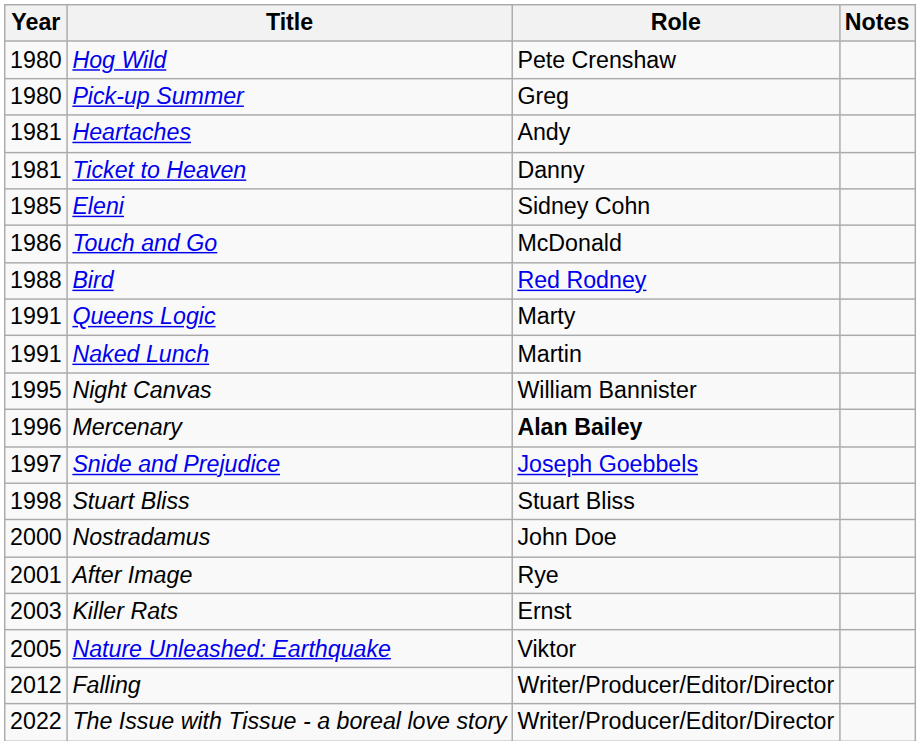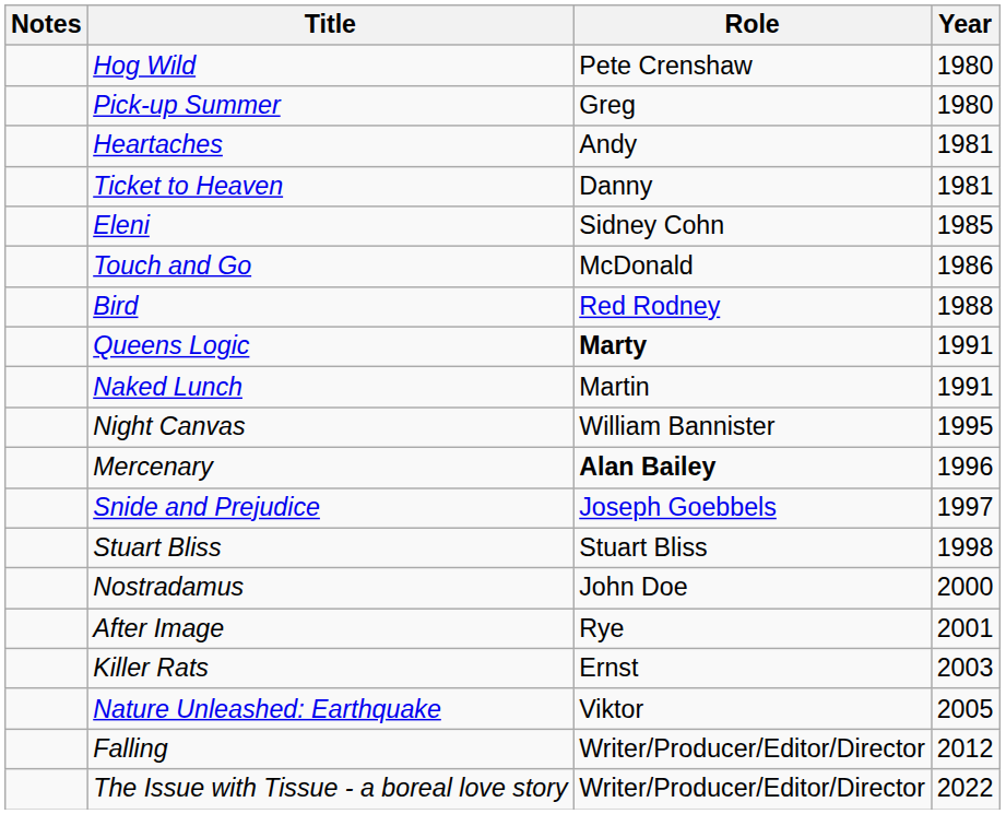 <table class="wikitable sortable">
 <tr>
-<th>Year</th>
+<th class="unsortable">Notes</th>
 <th>Title</th>
 <th>Role</th>
-<th class="unsortable">Notes</th>
+<th>Year</th>
 </tr>
 <tr>
-<td>1980</td>
+<td></td>
 <td><a href='#'><em>Hog Wild</em></a></td>
 <td>Pete Crenshaw</td>
-<td></td>
+<td>1980</td>
 </tr>
 <tr>
-<td>1980</td>
+<td></td>
 <td><em><a href='#'>Pick-up Summer</a></em></td>
 <td>Greg</td>
-<td></td>
+<td>1980</td>
 </tr>
 <tr>
-<td>1981</td>
+<td></td>
 <td><a href='#'><em>Heartaches</em></a></td>
 <td>Andy</td>
-<td></td>
+<td>1981</td>
 </tr>
 <tr>
-<td>1981</td>
+<td></td>
 <td><em><a href='#'>Ticket to Heaven</a></em></td>
 <td>Danny</td>
-<td></td>
+<td>1981</td>
 </tr>
 <tr>
-<td>1985</td>
+<td></td>
 <td><a href='#'><em>Eleni</em></a></td>
 <td>Sidney Cohn</td>
-<td></td>
+<td>1985</td>
 </tr>
 <tr>
-<td>1986</td>
+<td></td>
 <td><a href='#'><em>Touch and Go</em></a></td>
 <td>McDonald</td>
-<td></td>
+<td>1986</td>
 </tr>
 <tr>
-<td>1988</td>
+<td></td>
 <td><a href='#'><em>Bird</em></a></td>
 <td><a href='#'>Red Rodney</a></td>
-<td></td>
+<td>1988</td>
 </tr>
 <tr>
+<td></td>
+<td><em><a href='#'>Queens Logic</a></em></td>
+<td><strong>Marty</strong></td>
 <td>1991</td>
-<td><em><a href='#'>Queens Logic</a></em></td>
-<td>Marty</td>
-<td></td>
 </tr>
 <tr>
-<td>1991</td>
+<td></td>
 <td><a href='#'><em>Naked Lunch</em></a></td>
 <td>Martin</td>
-<td></td>
+<td>1991</td>
 </tr>
 <tr>
-<td>1995</td>
+<td></td>
 <td><em>Night Canvas</em></td>
 <td>William Bannister</td>
-<td></td>
+<td>1995</td>
 </tr>
 <tr>
-<td>1996</td>
+<td></td>
 <td><em>Mercenary</em></td>
 <td><strong>Alan Bailey</strong></td>
-<td></td>
+<td>1996</td>
 </tr>
 <tr>
-<td>1997</td>
+<td></td>
 <td><em><a href='#'>Snide and Prejudice</a></em></td>
 <td><a href='#'>Joseph Goebbels</a></td>
-<td></td>
+<td>1997</td>
 </tr>
 <tr>
-<td>1998</td>
+<td></td>
 <td><em>Stuart Bliss</em></td>
 <td>Stuart Bliss</td>
-<td></td>
+<td>1998</td>
 </tr>
 <tr>
-<td>2000</td>
+<td></td>
 <td><em>Nostradamus</em></td>
 <td>John Doe</td>
-<td></td>
+<td>2000</td>
 </tr>
 <tr>
-<td>2001</td>
+<td></td>
 <td><em>After Image</em></td>
 <td>Rye</td>
-<td></td>
+<td>2001</td>
 </tr>
 <tr>
-<td>2003</td>
+<td></td>
 <td><em>Killer Rats</em></td>
 <td>Ernst</td>
-<td></td>
+<td>2003</td>
 </tr>
 <tr>
-<td>2005</td>
+<td></td>
 <td><em><a href='#'>Nature Unleashed: Earthquake</a></em></td>
 <td>Viktor</td>
-<td></td>
+<td>2005</td>
 </tr>
 <tr>
-<td>2012</td>
+<td></td>
 <td><em>Falling</em></td>
 <td>Writer/Producer/Editor/Director</td>
-<td></td>
+<td>2012</td>
 </tr>
 <tr>
-<td>2022</td>
+<td></td>
 <td data-sort-value="Issue with Tissue - a boreal love story, The"><em>The Issue with Tissue - a boreal love story</em></td>
 <td>Writer/Producer/Editor/Director</td>
-<td></td>
+<td>2022</td>
 </tr>
 </table>
